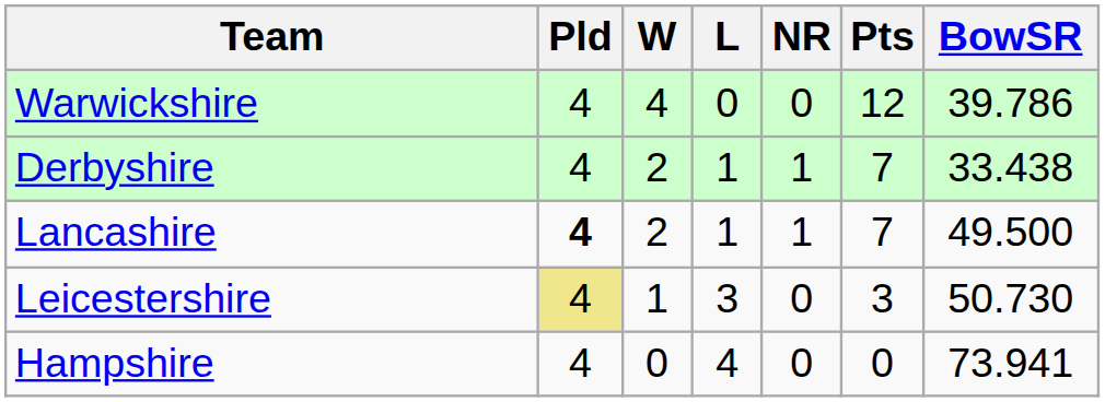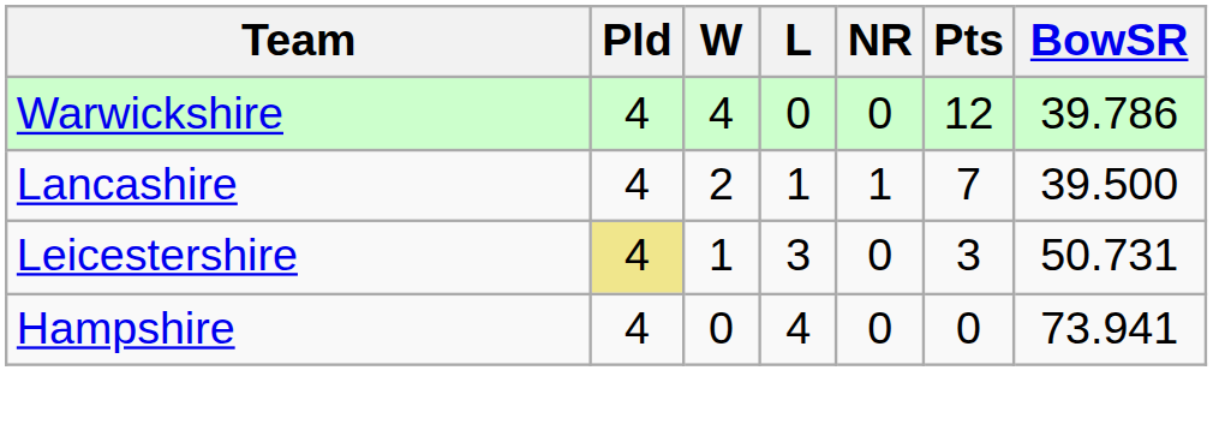 <table class="wikitable" style="text-align: center;">
 <tr>
 <th width=200>Team</th>
 <th width=20>Pld</th>
 <th width=20>W</th>
 <th width=20>L</th>
 <th width=20>NR</th>
 <th width=20>Pts</th>
 <th width=60><a href='#'>BowSR</a></th>
 </tr>
 <tr bgcolor="#ccffcc">
 <td align=left><a href='#'>Warwickshire</a></td>
 <td>4</td>
 <td>4</td>
 <td>0</td>
 <td>0</td>
 <td>12</td>
 <td>39.786</td>
 </tr>
-<tr bgcolor="#ccffcc">
-<td align=left><a href='#'>Derbyshire</a></td>
+<tr>
+<td align=left><a href='#'>Lancashire</a></td>
 <td>4</td>
 <td>2</td>
 <td>1</td>
 <td>1</td>
 <td>7</td>
-<td>33.438</td>
-</tr>
-<tr>
-<td align=left><a href='#'>Lancashire</a></td>
-<td><strong>4</strong></td>
-<td>2</td>
-<td>1</td>
-<td>1</td>
-<td>7</td>
-<td>49.500</td>
+<td>39.500</td>
 </tr>
 <tr>
 <td align=left><a href='#'>Leicestershire</a></td>
 <td style="background: khaki;">4</td>
 <td>1</td>
 <td>3</td>
 <td>0</td>
 <td>3</td>
-<td>50.730</td>
+<td>50.731</td>
 </tr>
 <tr>
 <td align=left><a href='#'>Hampshire</a></td>
 <td>4</td>
 <td>0</td>
 <td>4</td>
 <td>0</td>
 <td>0</td>
 <td>73.941</td>
 </tr>
 </table>
